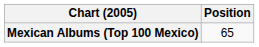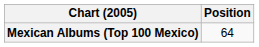 <table class="wikitable plainrowheaders" style="text-align:center">
 <tr>
 <th scope="col">Chart (2005)</th>
 <th scope="col">Position</th>
 </tr>
 <tr>
 <th scope="row">Mexican Albums (Top 100 Mexico)</th>
-<td>65</td>
+<td>64</td>
 </tr>
 </table>
